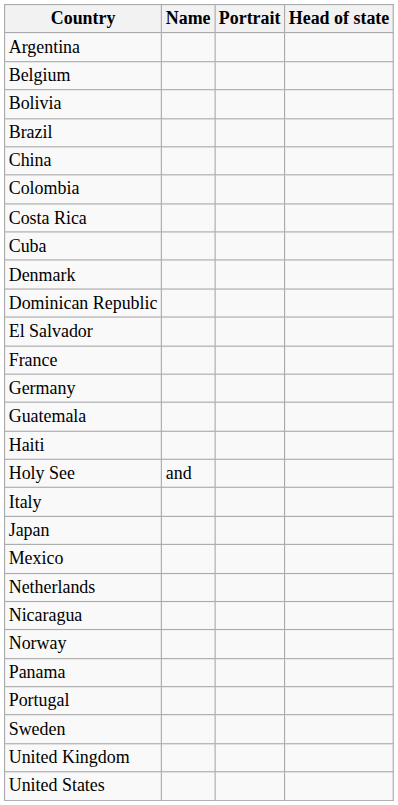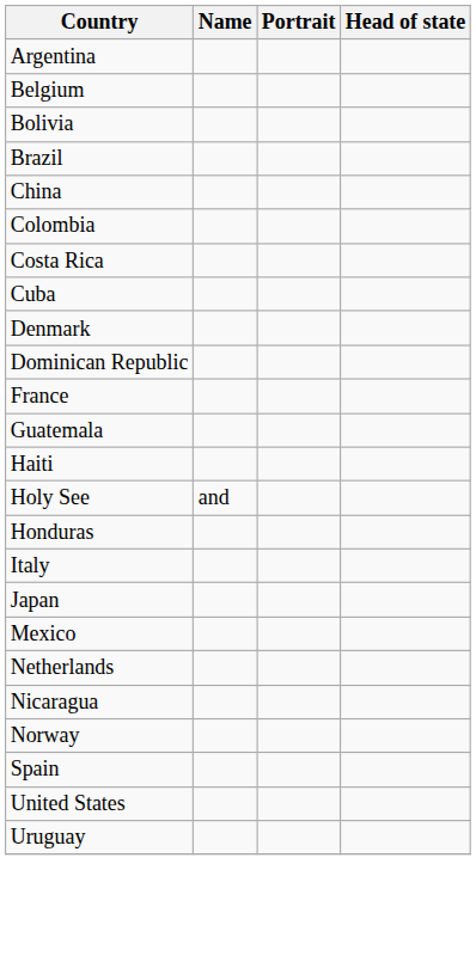 <table class="wikitable sortable"  text-align:center;">
 <tr>
 <th>Country</th>
 <th>Name</th>
 <th class="unsortable">Portrait</th>
 <th>Head of state</th>
 </tr>
 <tr>
 <td>Argentina</td>
 <td></td>
 <td></td>
 <td></td>
 </tr>
 <tr>
 <td>Belgium</td>
 <td></td>
 <td></td>
 <td></td>
 </tr>
 <tr>
 <td>Bolivia</td>
 <td></td>
 <td></td>
 <td></td>
 </tr>
 <tr>
 <td>Brazil</td>
 <td></td>
 <td></td>
 <td></td>
 </tr>
 <tr>
 <td>China</td>
 <td></td>
 <td></td>
 <td></td>
 </tr>
 <tr>
 <td>Colombia</td>
 <td></td>
 <td></td>
 <td></td>
 </tr>
 <tr>
 <td>Costa Rica</td>
 <td></td>
 <td></td>
 <td></td>
 </tr>
 <tr>
 <td>Cuba</td>
 <td></td>
 <td></td>
 <td></td>
 </tr>
 <tr>
 <td>Denmark</td>
 <td></td>
 <td></td>
 <td></td>
 </tr>
 <tr>
 <td>Dominican Republic</td>
 <td></td>
 <td></td>
 <td></td>
 </tr>
 <tr>
-<td>El Salvador</td>
-<td></td>
-<td></td>
-<td></td>
-</tr>
-<tr>
 <td>France</td>
-<td></td>
-<td></td>
-<td></td>
-</tr>
-<tr>
-<td>Germany</td>
 <td></td>
 <td></td>
 <td></td>
 </tr>
 <tr>
 <td>Guatemala</td>
 <td></td>
 <td></td>
 <td></td>
 </tr>
 <tr>
 <td>Haiti</td>
 <td></td>
 <td></td>
 <td></td>
 </tr>
 <tr>
 <td>Holy See</td>
 <td> and </td>
+<td></td>
+<td></td>
+</tr>
+<tr>
+<td>Honduras</td>
+<td></td>
 <td></td>
 <td></td>
 </tr>
 <tr>
 <td>Italy</td>
 <td></td>
 <td></td>
 <td></td>
 </tr>
 <tr>
 <td>Japan</td>
 <td></td>
 <td></td>
 <td></td>
 </tr>
 <tr>
 <td>Mexico</td>
 <td></td>
 <td></td>
 <td></td>
 </tr>
 <tr>
 <td>Netherlands</td>
 <td></td>
 <td></td>
 <td></td>
 </tr>
 <tr>
 <td>Nicaragua</td>
 <td></td>
 <td></td>
 <td></td>
 </tr>
 <tr>
 <td>Norway</td>
 <td></td>
 <td></td>
 <td></td>
 </tr>
 <tr>
-<td>Panama</td>
-<td></td>
-<td></td>
-<td></td>
-</tr>
-<tr>
-<td>Portugal</td>
-<td></td>
-<td></td>
-<td></td>
-</tr>
-<tr>
-<td>Sweden</td>
-<td></td>
-<td></td>
-<td></td>
-</tr>
-<tr>
-<td>United Kingdom</td>
+<td>Spain</td>
 <td></td>
 <td></td>
 <td></td>
 </tr>
 <tr>
 <td>United States</td>
 <td></td>
 <td></td>
 <td></td>
 </tr>
 <tr>
+<td>Uruguay</td>
+<td></td>
+<td></td>
+<td></td>
+</tr>
+<tr>
 </tr>
 </table>
